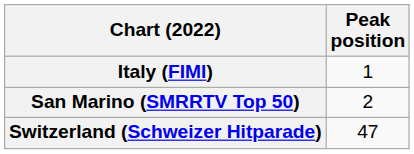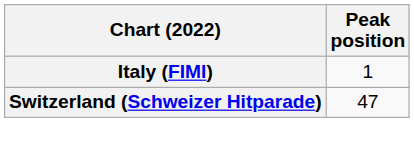 <table class="wikitable sortable plainrowheaders" style="text-align:center;">
 <tr>
 <th scope="col">Chart (2022)</th>
 <th scope="col">Peak<br>position</th>
 </tr>
 <tr>
 <th scope="row">Italy (<a href='#'>FIMI</a>)</th>
 <td>1</td>
 </tr>
 <tr>
-<th scope="row">San Marino (<a href='#'>SMRRTV Top 50</a>)</th>
-<td>2</td>
-</tr>
-<tr>
 <th scope="row">Switzerland (<a href='#'>Schweizer Hitparade</a>)</th>
 <td>47</td>
 </tr>
 </table>
